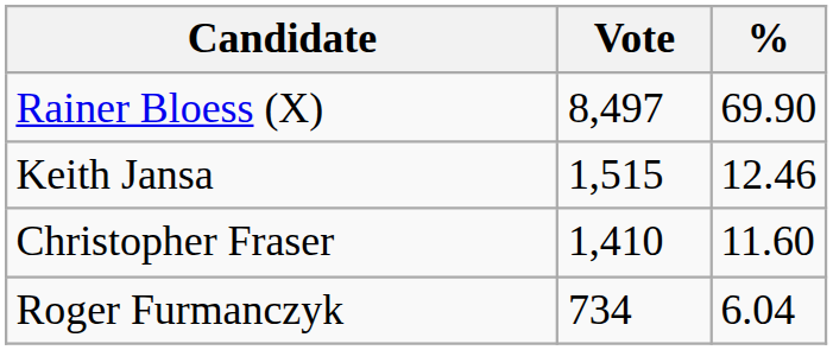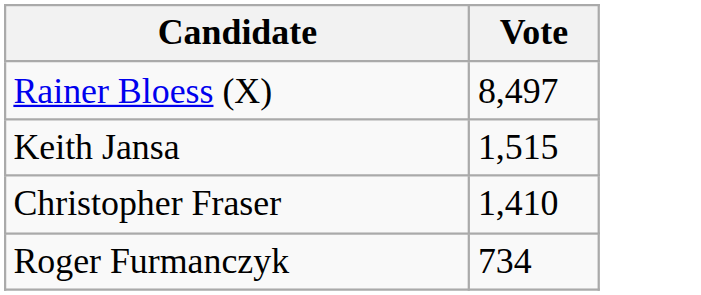 <table class="wikitable">
 <tr>
 <th bgcolor="#DDDDFF" width="200px">Candidate</th>
 <th bgcolor="#DDDDFF" width="50px">Vote</th>
-<th bgcolor="#DDDDFF" width="30px">%</th>
 </tr>
 <tr>
 <td><a href='#'>Rainer Bloess</a> (X)</td>
 <td>8,497</td>
-<td>69.90</td>
 </tr>
 <tr>
 <td>Keith Jansa</td>
 <td>1,515</td>
-<td>12.46</td>
 </tr>
 <tr>
 <td>Christopher Fraser</td>
 <td>1,410</td>
-<td>11.60</td>
 </tr>
 <tr>
 <td>Roger Furmanczyk</td>
 <td>734</td>
-<td>6.04</td>
 </tr>
 </table>
